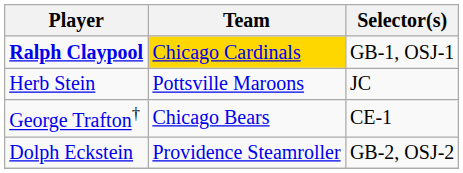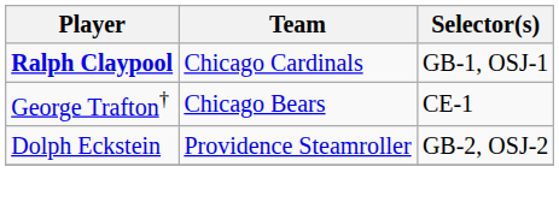 <table class="wikitable" style="text-align:left;">
 <tr>
 <th>Player</th>
 <th>Team</th>
 <th>Selector(s)</th>
 </tr>
 <tr>
 <td><strong><a href='#'>Ralph Claypool</a></strong></td>
-<td style="background: gold;"><a href='#'>Chicago Cardinals</a></td>
+<td><a href='#'>Chicago Cardinals</a></td>
 <td>GB-1, OSJ-1</td>
-</tr>
-<tr>
-<td><a href='#'>Herb Stein</a></td>
-<td><a href='#'>Pottsville Maroons</a></td>
-<td>JC</td>
 </tr>
 <tr>
 <td><a href='#'>George Trafton</a><sup>†</sup></td>
 <td><a href='#'>Chicago Bears</a></td>
 <td>CE-1</td>
 </tr>
 <tr>
 <td><a href='#'>Dolph Eckstein</a></td>
 <td><a href='#'>Providence Steamroller</a></td>
 <td>GB-2, OSJ-2</td>
 </tr>
 <tr>
 </tr>
 </table>
